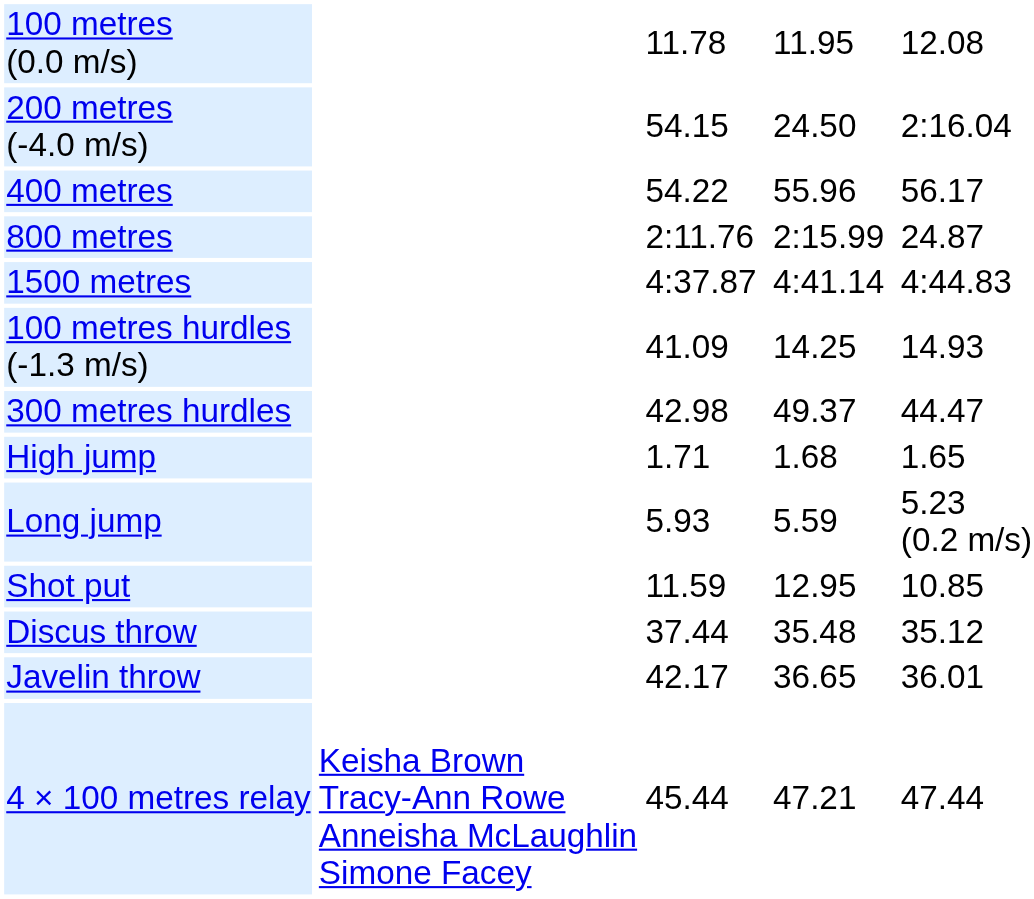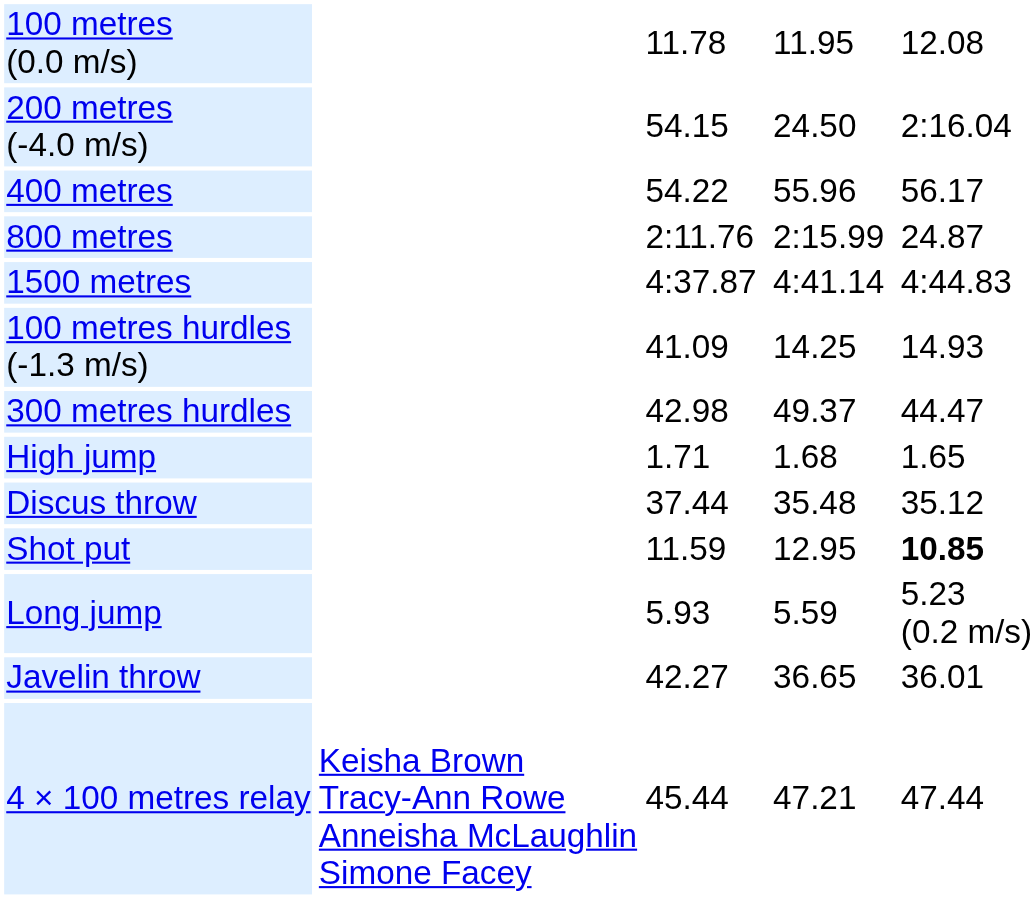 <table>
 <tr>
 <td bgcolor = DDEEFF><a href='#'>100 metres</a> <br> (0.0 m/s)</td>
 <td></td>
 <td>11.78</td>
 <td></td>
 <td>11.95</td>
 <td></td>
 <td>12.08</td>
 </tr>
 <tr>
 <td bgcolor = DDEEFF><a href='#'>200 metres</a> <br> (-4.0 m/s)</td>
 <td></td>
 <td>54.15</td>
 <td></td>
 <td>24.50</td>
 <td></td>
 <td>2:16.04</td>
 </tr>
 <tr>
 <td bgcolor = DDEEFF><a href='#'>400 metres</a></td>
 <td></td>
 <td>54.22</td>
 <td></td>
 <td>55.96</td>
 <td></td>
 <td>56.17</td>
 </tr>
 <tr>
 <td bgcolor = DDEEFF><a href='#'>800 metres</a></td>
 <td></td>
 <td>2:11.76</td>
 <td></td>
 <td>2:15.99</td>
 <td></td>
 <td>24.87</td>
 </tr>
 <tr>
 <td bgcolor = DDEEFF><a href='#'>1500 metres</a></td>
 <td></td>
 <td>4:37.87</td>
 <td></td>
 <td>4:41.14</td>
 <td></td>
 <td>4:44.83</td>
 </tr>
 <tr>
 <td bgcolor = DDEEFF><a href='#'>100 metres hurdles</a> <br> (-1.3 m/s)</td>
 <td></td>
 <td>41.09</td>
 <td></td>
 <td>14.25</td>
 <td></td>
 <td>14.93</td>
 </tr>
 <tr>
 <td bgcolor = DDEEFF><a href='#'>300 metres hurdles</a></td>
 <td></td>
 <td>42.98</td>
 <td></td>
 <td>49.37</td>
 <td></td>
 <td>44.47</td>
 </tr>
 <tr>
 <td bgcolor = DDEEFF><a href='#'>High jump</a></td>
 <td></td>
 <td>1.71</td>
 <td></td>
 <td>1.68</td>
 <td></td>
 <td>1.65</td>
 </tr>
 <tr>
+<td bgcolor = DDEEFF><a href='#'>Discus throw</a></td>
+<td></td>
+<td>37.44</td>
+<td></td>
+<td>35.48</td>
+<td></td>
+<td>35.12</td>
+</tr>
+<tr>
+<td bgcolor = DDEEFF><a href='#'>Shot put</a></td>
+<td></td>
+<td>11.59</td>
+<td></td>
+<td>12.95</td>
+<td></td>
+<td><strong>10.85</strong></td>
+</tr>
+<tr>
 <td bgcolor = DDEEFF><a href='#'>Long jump</a></td>
 <td></td>
 <td>5.93</td>
 <td></td>
 <td>5.59</td>
 <td></td>
 <td>5.23 <br> (0.2 m/s)</td>
 </tr>
 <tr>
-<td bgcolor = DDEEFF><a href='#'>Shot put</a></td>
-<td></td>
-<td>11.59</td>
-<td></td>
-<td>12.95</td>
-<td></td>
-<td>10.85</td>
-</tr>
-<tr>
-<td bgcolor = DDEEFF><a href='#'>Discus throw</a></td>
-<td></td>
-<td>37.44</td>
-<td></td>
-<td>35.48</td>
-<td></td>
-<td>35.12</td>
-</tr>
-<tr>
 <td bgcolor = DDEEFF><a href='#'>Javelin throw</a></td>
 <td></td>
-<td>42.17</td>
+<td>42.27</td>
 <td></td>
 <td>36.65</td>
 <td></td>
 <td>36.01</td>
 </tr>
 <tr>
 <td bgcolor = DDEEFF><a href='#'>4 × 100 metres relay</a></td>
 <td> <br> <a href='#'>Keisha Brown</a> <br> <a href='#'>Tracy-Ann Rowe</a> <br> <a href='#'>Anneisha McLaughlin</a> <br> <a href='#'>Simone Facey</a></td>
 <td>45.44</td>
 <td></td>
 <td>47.21</td>
 <td></td>
 <td>47.44</td>
 </tr>
 </table>
